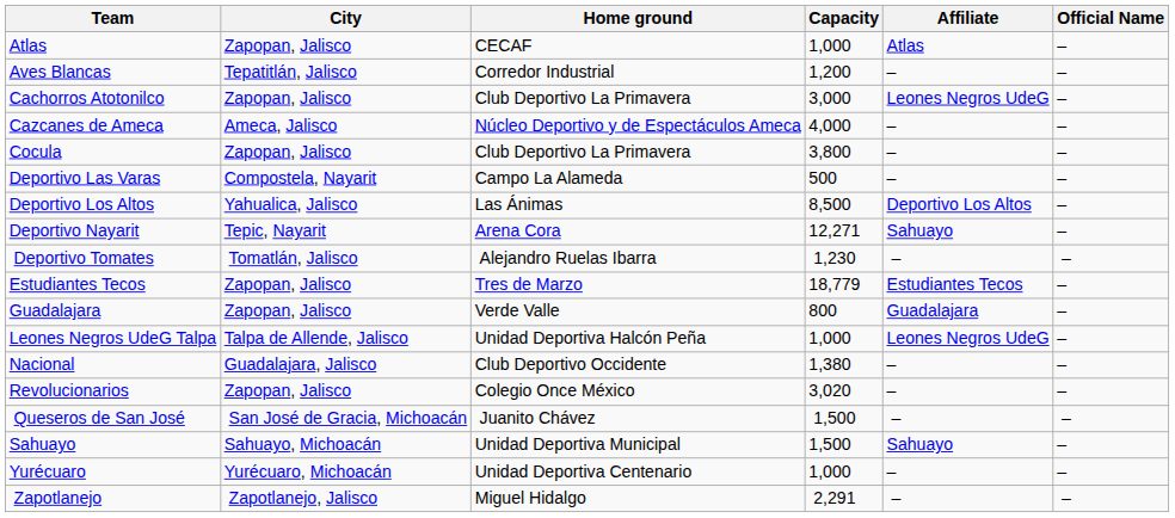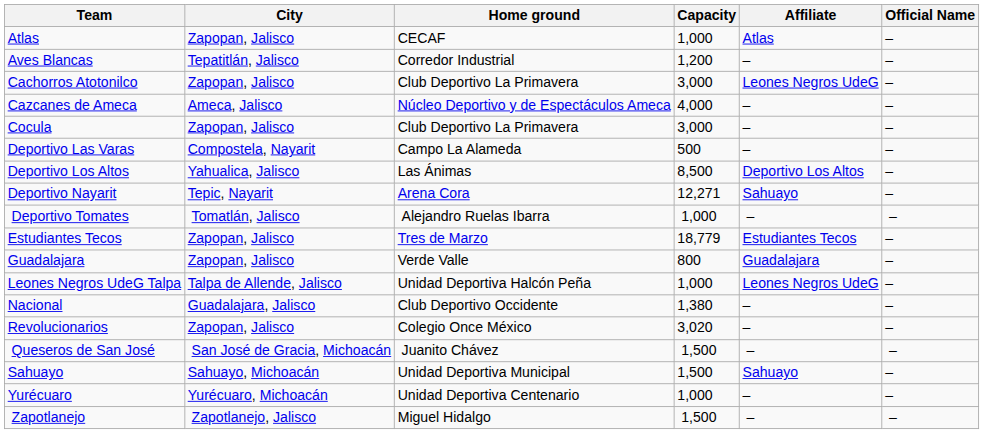 <table class="wikitable sortable">
 <tr>
 <th>Team</th>
 <th>City</th>
 <th>Home ground</th>
 <th>Capacity</th>
 <th>Affiliate</th>
 <th>Official Name</th>
 </tr>
 <tr>
 <td><a href='#'>Atlas</a></td>
 <td><a href='#'>Zapopan</a>, <a href='#'>Jalisco</a></td>
 <td>CECAF</td>
 <td>1,000</td>
 <td><a href='#'>Atlas</a></td>
 <td>–</td>
 </tr>
 <tr>
 <td><a href='#'>Aves Blancas</a></td>
 <td><a href='#'>Tepatitlán</a>, <a href='#'>Jalisco</a></td>
 <td>Corredor Industrial</td>
 <td>1,200</td>
 <td>–</td>
 <td>–</td>
 </tr>
 <tr>
 <td><a href='#'>Cachorros Atotonilco</a></td>
 <td><a href='#'>Zapopan</a>, <a href='#'>Jalisco</a></td>
 <td>Club Deportivo La Primavera</td>
 <td>3,000</td>
 <td><a href='#'>Leones Negros UdeG</a></td>
 <td>–</td>
 </tr>
 <tr>
 <td><a href='#'>Cazcanes de Ameca</a></td>
 <td><a href='#'>Ameca</a>, <a href='#'>Jalisco</a></td>
 <td><a href='#'>Núcleo Deportivo y de Espectáculos Ameca</a></td>
 <td>4,000</td>
 <td>–</td>
 <td>–</td>
 </tr>
 <tr>
 <td><a href='#'>Cocula</a></td>
 <td><a href='#'>Zapopan</a>, <a href='#'>Jalisco</a></td>
 <td>Club Deportivo La Primavera</td>
-<td>3,800</td>
+<td>3,000</td>
 <td>–</td>
 <td>–</td>
 </tr>
 <tr>
 <td><a href='#'>Deportivo Las Varas</a></td>
 <td><a href='#'>Compostela</a>, <a href='#'>Nayarit</a></td>
 <td>Campo La Alameda</td>
 <td>500</td>
 <td>–</td>
 <td>–</td>
 </tr>
 <tr>
 <td><a href='#'>Deportivo Los Altos</a></td>
 <td><a href='#'>Yahualica</a>, <a href='#'>Jalisco</a></td>
 <td>Las Ánimas</td>
 <td>8,500</td>
 <td><a href='#'>Deportivo Los Altos</a></td>
 <td>–</td>
 </tr>
 <tr>
 <td><a href='#'>Deportivo Nayarit</a></td>
 <td><a href='#'>Tepic</a>, <a href='#'>Nayarit</a></td>
 <td><a href='#'>Arena Cora</a></td>
 <td>12,271</td>
 <td><a href='#'>Sahuayo</a></td>
 <td>–</td>
 </tr>
 <tr>
 <td> <a href='#'>Deportivo Tomates</a> </td>
 <td> <a href='#'>Tomatlán</a>, <a href='#'>Jalisco</a> </td>
 <td> Alejandro Ruelas Ibarra</td>
-<td> 1,230</td>
+<td> 1,000</td>
 <td> – </td>
 <td> –</td>
 </tr>
 <tr>
 <td><a href='#'>Estudiantes Tecos</a></td>
 <td><a href='#'>Zapopan</a>, <a href='#'>Jalisco</a></td>
 <td><a href='#'>Tres de Marzo</a></td>
 <td>18,779</td>
 <td><a href='#'>Estudiantes Tecos</a></td>
 <td>–</td>
 </tr>
 <tr>
 <td><a href='#'>Guadalajara</a></td>
 <td><a href='#'>Zapopan</a>, <a href='#'>Jalisco</a></td>
 <td>Verde Valle</td>
 <td>800</td>
 <td><a href='#'>Guadalajara</a></td>
 <td>–</td>
 </tr>
 <tr>
 <td><a href='#'>Leones Negros UdeG Talpa</a></td>
 <td><a href='#'>Talpa de Allende</a>, <a href='#'>Jalisco</a></td>
 <td>Unidad Deportiva Halcón Peña</td>
 <td>1,000</td>
 <td><a href='#'>Leones Negros UdeG</a></td>
 <td>–</td>
 </tr>
 <tr>
 <td><a href='#'>Nacional</a></td>
 <td><a href='#'>Guadalajara</a>, <a href='#'>Jalisco</a></td>
 <td>Club Deportivo Occidente</td>
 <td>1,380</td>
 <td>–</td>
 <td>–</td>
 </tr>
 <tr>
 <td><a href='#'>Revolucionarios</a></td>
 <td><a href='#'>Zapopan</a>, <a href='#'>Jalisco</a></td>
 <td>Colegio Once México</td>
 <td>3,020</td>
 <td>–</td>
 <td>–</td>
 </tr>
 <tr>
 <td> <a href='#'>Queseros de San José</a> </td>
 <td> <a href='#'>San José de Gracia</a>, <a href='#'>Michoacán</a></td>
 <td> Juanito Chávez</td>
 <td> 1,500</td>
 <td> – </td>
 <td> –</td>
 </tr>
 <tr>
 <td><a href='#'>Sahuayo</a></td>
 <td><a href='#'>Sahuayo</a>, <a href='#'>Michoacán</a></td>
 <td>Unidad Deportiva Municipal</td>
 <td>1,500</td>
 <td><a href='#'>Sahuayo</a></td>
 <td>–</td>
 </tr>
 <tr>
 <td><a href='#'>Yurécuaro</a></td>
 <td><a href='#'>Yurécuaro</a>, <a href='#'>Michoacán</a></td>
 <td>Unidad Deportiva Centenario</td>
 <td>1,000</td>
 <td>–</td>
 <td>–</td>
 </tr>
 <tr>
 <td> <a href='#'>Zapotlanejo</a> </td>
 <td> <a href='#'>Zapotlanejo</a>, <a href='#'>Jalisco</a> </td>
 <td>Miguel Hidalgo</td>
-<td> 2,291</td>
+<td> 1,500</td>
 <td> – </td>
 <td> –</td>
 </tr>
 </table>
